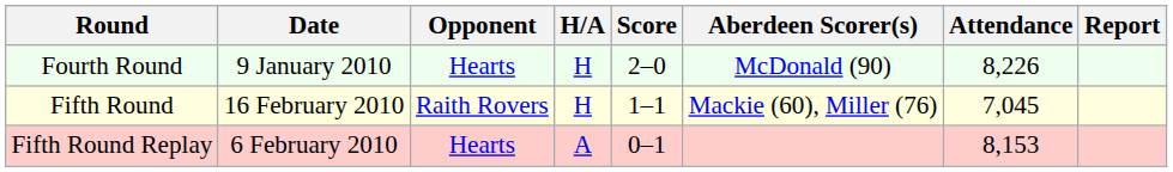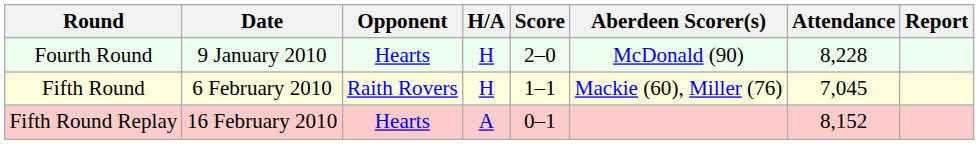 <table class="wikitable" style="text-align:center">
 <tr>
 <th>Round</th>
 <th>Date</th>
 <th>Opponent</th>
 <th>H/A</th>
 <th>Score</th>
 <th>Aberdeen Scorer(s)</th>
 <th>Attendance</th>
 <th>Report</th>
 </tr>
 <tr bgcolor=#EEFFEE>
 <td>Fourth Round</td>
 <td>9 January 2010</td>
 <td><a href='#'>Hearts</a></td>
 <td><a href='#'>H</a></td>
 <td>2–0</td>
 <td><a href='#'>McDonald</a> (90)</td>
-<td>8,226</td>
+<td>8,228</td>
 <td></td>
 </tr>
 <tr bgcolor=#FFFFDD>
 <td>Fifth Round</td>
-<td>16 February 2010</td>
+<td>6 February 2010</td>
 <td><a href='#'>Raith Rovers</a></td>
 <td><a href='#'>H</a></td>
 <td>1–1</td>
 <td><a href='#'>Mackie</a> (60), <a href='#'>Miller</a> (76)</td>
 <td>7,045</td>
 <td></td>
 </tr>
 <tr bgcolor=#FFCCCC>
 <td>Fifth Round Replay</td>
-<td>6 February 2010</td>
+<td>16 February 2010</td>
 <td><a href='#'>Hearts</a></td>
 <td><a href='#'>A</a></td>
 <td>0–1</td>
 <td></td>
-<td>8,153</td>
+<td>8,152</td>
 <td></td>
 </tr>
 </table>
